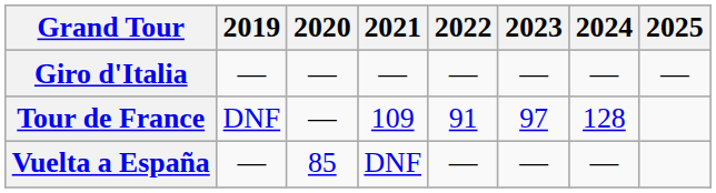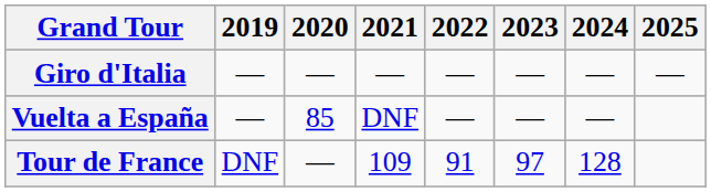 <table class="wikitable plainrowheaders">
 <tr>
 <th scope="col"><a href='#'>Grand Tour</a></th>
 <th scope="col">2019</th>
 <th scope="col">2020</th>
 <th scope="col">2021</th>
 <th scope="col">2022</th>
 <th scope="col">2023</th>
 <th scope="col">2024</th>
 <th scope="col">2025</th>
 </tr>
 <tr style="text-align:center;">
 <th scope="row"> <a href='#'>Giro d'Italia</a></th>
 <td>—</td>
 <td>—</td>
 <td>—</td>
 <td>—</td>
 <td>—</td>
 <td>—</td>
 <td>—</td>
 </tr>
 <tr style="text-align:center;">
+<th scope="row"> <a href='#'>Vuelta a España</a></th>
+<td>—</td>
+<td><a href='#'>85</a></td>
+<td><a href='#'>DNF</a></td>
+<td>—</td>
+<td>—</td>
+<td>—</td>
+<td></td>
+</tr>
+<tr style="text-align:center;">
 <th scope="row"> <a href='#'>Tour de France</a></th>
 <td><a href='#'>DNF</a></td>
 <td>—</td>
 <td><a href='#'>109</a></td>
 <td><a href='#'>91</a></td>
 <td><a href='#'>97</a></td>
 <td><a href='#'>128</a></td>
 <td></td>
 </tr>
-<tr style="text-align:center;">
-<th scope="row"> <a href='#'>Vuelta a España</a></th>
-<td>—</td>
-<td><a href='#'>85</a></td>
-<td><a href='#'>DNF</a></td>
-<td>—</td>
-<td>—</td>
-<td>—</td>
-<td></td>
-</tr>
 </table>
